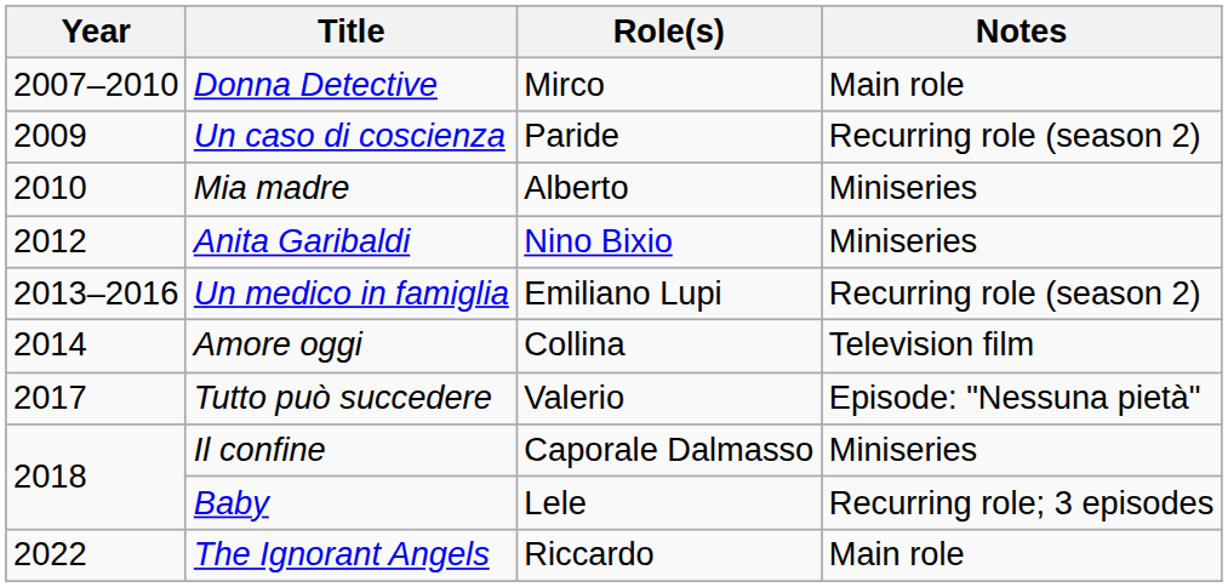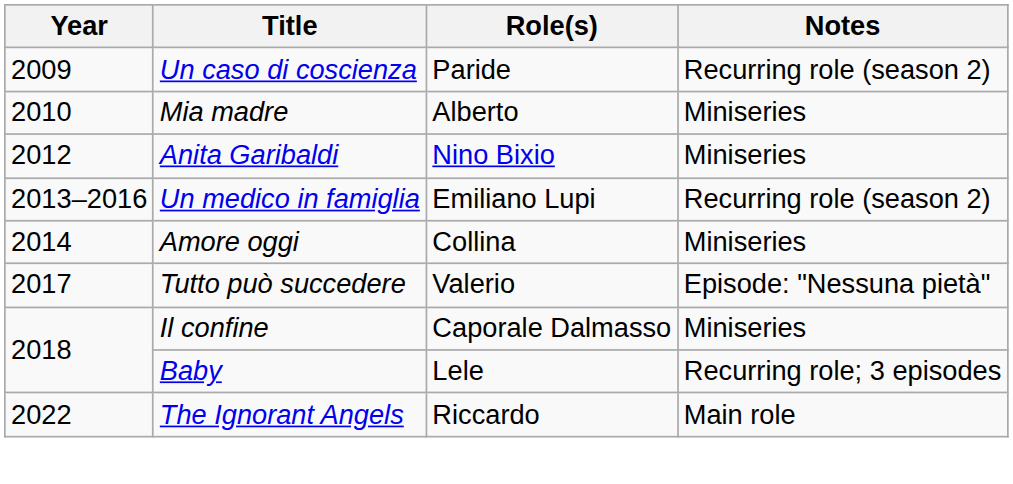 <table class="wikitable plainrowheaders sortable">
 <tr>
 <th scope="col">Year</th>
 <th scope="col">Title</th>
 <th scope="col">Role(s)</th>
 <th scope="col" class="unsortable">Notes</th>
-</tr>
-<tr>
-<td>2007–2010</td>
-<td><em><a href='#'>Donna Detective</a></em></td>
-<td>Mirco</td>
-<td>Main role</td>
 </tr>
 <tr>
 <td>2009</td>
 <td><em><a href='#'>Un caso di coscienza</a></em></td>
 <td>Paride</td>
 <td>Recurring role (season 2)</td>
 </tr>
 <tr>
 <td>2010</td>
 <td><em>Mia madre</em></td>
 <td>Alberto</td>
 <td>Miniseries</td>
 </tr>
 <tr>
 <td>2012</td>
 <td><em><a href='#'>Anita Garibaldi</a></em></td>
 <td><a href='#'>Nino Bixio</a></td>
 <td>Miniseries</td>
 </tr>
 <tr>
 <td>2013–2016</td>
 <td><em><a href='#'>Un medico in famiglia</a></em></td>
 <td>Emiliano Lupi</td>
 <td>Recurring role (season 2)</td>
 </tr>
 <tr>
 <td>2014</td>
 <td><em>Amore oggi</em></td>
 <td>Collina</td>
-<td>Television film</td>
+<td>Miniseries</td>
 </tr>
 <tr>
 <td>2017</td>
 <td><em>Tutto può succedere</em></td>
 <td>Valerio</td>
 <td>Episode: "Nessuna pietà"</td>
 </tr>
 <tr>
 <td rowspan="2">2018</td>
 <td><em>Il confine</em></td>
 <td>Caporale Dalmasso</td>
 <td>Miniseries</td>
 </tr>
 <tr>
 <td><em><a href='#'>Baby</a></em></td>
 <td>Lele</td>
 <td>Recurring role; 3 episodes</td>
 </tr>
 <tr>
 <td>2022</td>
 <td><em><a href='#'>The Ignorant Angels</a></em></td>
 <td>Riccardo</td>
 <td>Main role</td>
 </tr>
 </table>
